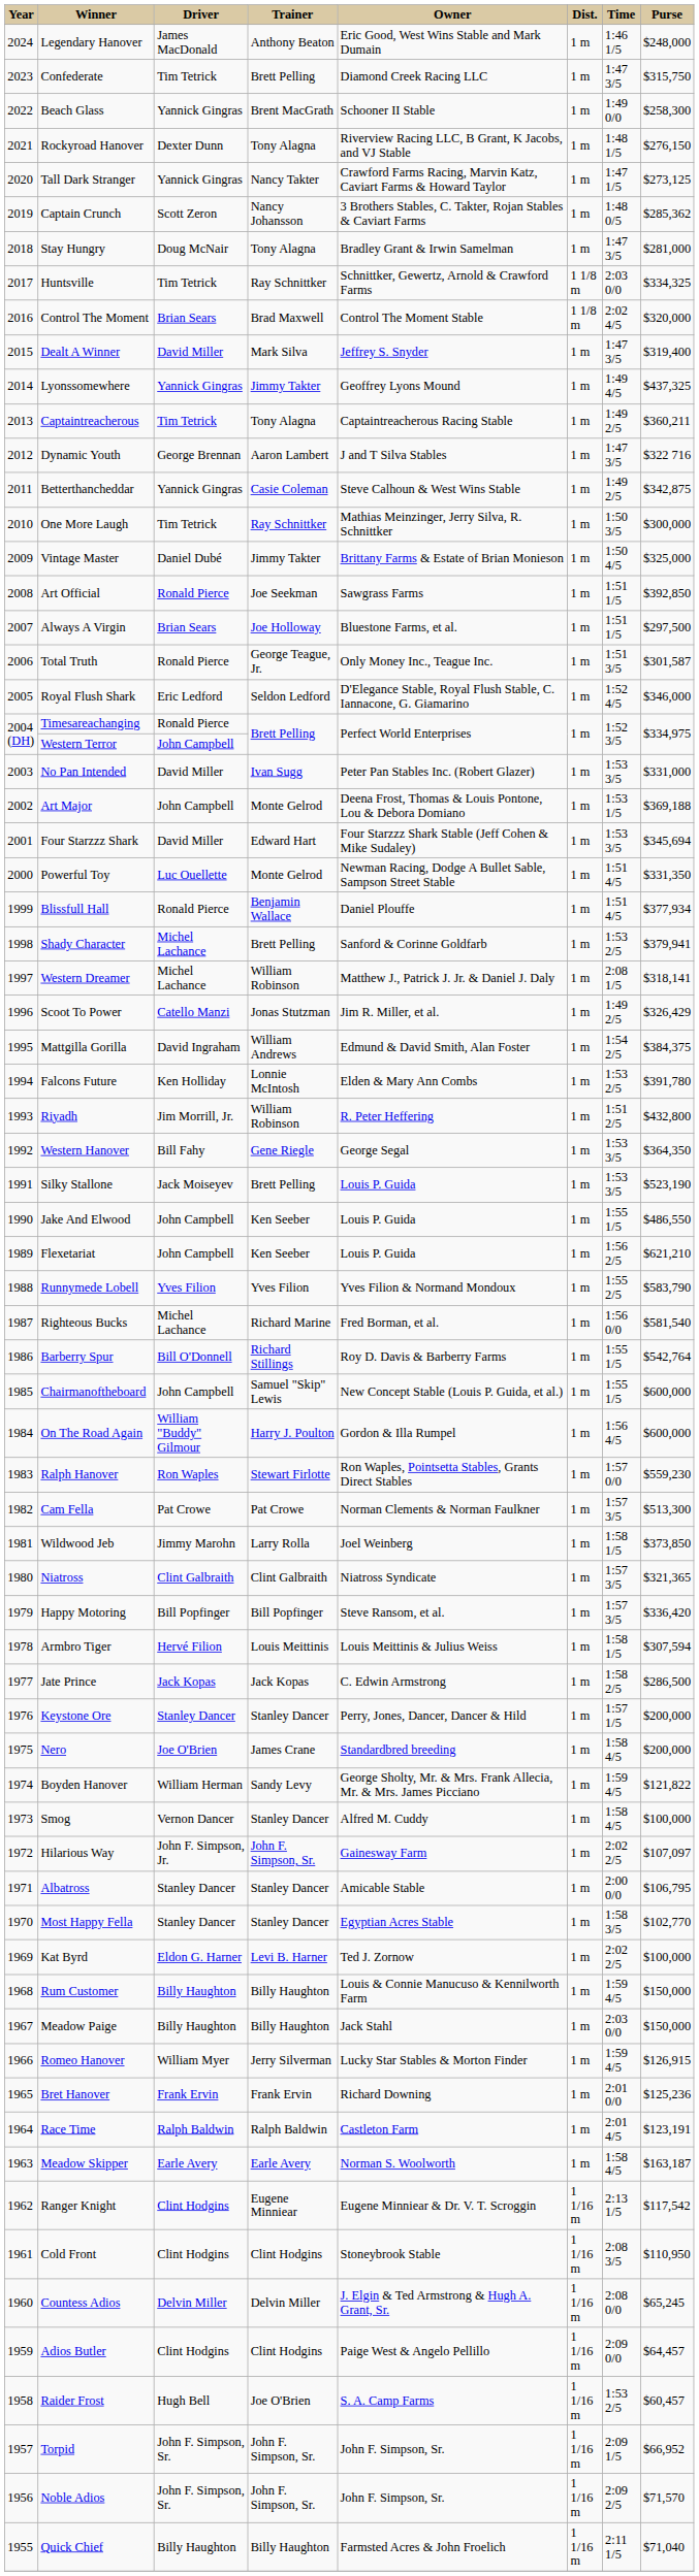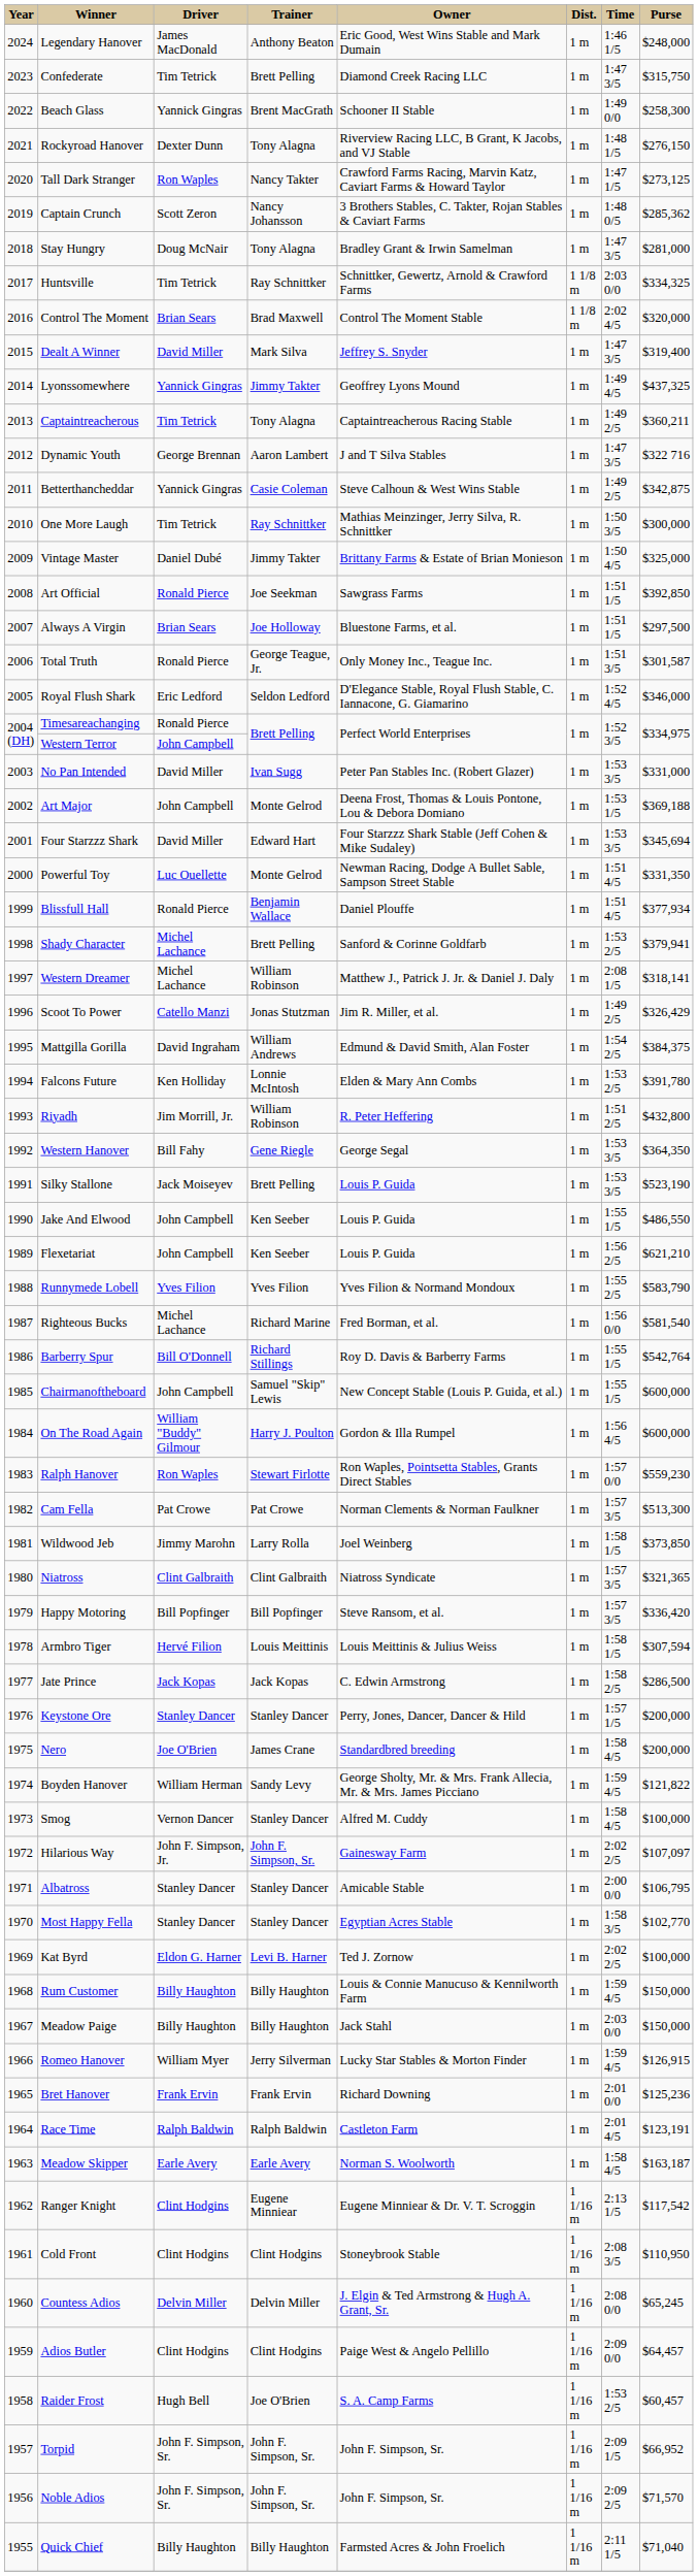 <table class="wikitable sortable">
 <tr>
 <th style="background-color:#DACAA5; width:35px">Year<br></th>
 <th style="background-color:#DACAA5; width:145px">Winner<br></th>
 <th style="background-color:#DACAA5; width:140px">Driver<br></th>
 <th style="background-color:#DACAA5; width:140px">Trainer<br></th>
 <th style="background-color:#DACAA5; width:420px">Owner<br></th>
 <th style="background-color:#DACAA5; width:40px">Dist.<br></th>
 <th style="background-color:#DACAA5; width:45px">Time<br></th>
 <th style="background-color:#DACAA5; width:45px">Purse<br></th>
 </tr>
 <tr>
 <td>2024</td>
 <td>Legendary Hanover</td>
 <td>James MacDonald</td>
 <td>Anthony Beaton</td>
 <td>Eric Good, West Wins Stable and Mark Dumain</td>
 <td>1 m</td>
 <td>1:46 1/5</td>
 <td>$248,000</td>
 </tr>
 <tr>
 <td>2023</td>
 <td>Confederate</td>
 <td>Tim Tetrick</td>
 <td>Brett Pelling</td>
 <td>Diamond Creek Racing LLC</td>
 <td>1 m</td>
 <td>1:47 3/5</td>
 <td>$315,750</td>
 </tr>
 <tr>
 <td>2022</td>
 <td>Beach Glass</td>
 <td>Yannick Gingras</td>
 <td>Brent MacGrath</td>
 <td>Schooner II Stable</td>
 <td>1 m</td>
 <td>1:49 0/0</td>
 <td>$258,300</td>
 </tr>
 <tr>
 <td>2021</td>
 <td>Rockyroad Hanover</td>
 <td>Dexter Dunn</td>
 <td>Tony Alagna</td>
 <td>Riverview Racing LLC, B Grant, K Jacobs, and VJ Stable</td>
 <td>1 m</td>
 <td>1:48 1/5</td>
 <td>$276,150</td>
 </tr>
 <tr>
 <td>2020</td>
 <td>Tall Dark Stranger</td>
-<td>Yannick Gingras</td>
+<td><a href='#'>Ron Waples</a></td>
 <td>Nancy Takter</td>
 <td>Crawford Farms Racing, Marvin Katz, Caviart Farms & Howard Taylor</td>
 <td>1 m</td>
 <td>1:47 1/5</td>
 <td>$273,125</td>
 </tr>
 <tr>
 <td>2019</td>
 <td>Captain Crunch</td>
 <td>Scott Zeron</td>
 <td>Nancy Johansson</td>
 <td>3 Brothers Stables, C. Takter, Rojan Stables & Caviart Farms</td>
 <td>1 m</td>
 <td>1:48 0/5</td>
 <td>$285,362</td>
 </tr>
 <tr>
 <td>2018</td>
 <td>Stay Hungry</td>
 <td>Doug McNair</td>
 <td>Tony Alagna</td>
 <td>Bradley Grant & Irwin Samelman</td>
 <td>1 m</td>
 <td>1:47 3/5</td>
 <td>$281,000</td>
 </tr>
 <tr>
 <td>2017</td>
 <td>Huntsville</td>
 <td>Tim Tetrick</td>
 <td>Ray Schnittker</td>
 <td>Schnittker, Gewertz, Arnold & Crawford Farms</td>
 <td>1 1/8 m</td>
 <td>2:03 0/0</td>
 <td>$334,325</td>
 </tr>
 <tr>
 <td>2016</td>
 <td>Control The Moment</td>
 <td><a href='#'>Brian Sears</a></td>
 <td>Brad Maxwell</td>
 <td>Control The Moment Stable</td>
 <td>1 1/8 m</td>
 <td>2:02 4/5</td>
 <td>$320,000</td>
 </tr>
 <tr>
 <td>2015</td>
 <td><a href='#'>Dealt A Winner</a></td>
 <td><a href='#'>David Miller</a></td>
 <td>Mark Silva</td>
 <td><a href='#'>Jeffrey S. Snyder</a></td>
 <td>1 m</td>
 <td>1:47 3/5</td>
 <td>$319,400</td>
 </tr>
 <tr>
 <td>2014</td>
 <td>Lyonssomewhere</td>
 <td><a href='#'>Yannick Gingras</a></td>
 <td><a href='#'>Jimmy Takter</a></td>
 <td>Geoffrey Lyons Mound</td>
 <td>1 m</td>
 <td>1:49 4/5</td>
 <td>$437,325</td>
 </tr>
 <tr>
 <td>2013</td>
 <td><a href='#'>Captaintreacherous</a></td>
 <td><a href='#'>Tim Tetrick</a></td>
 <td>Tony Alagna</td>
 <td>Captaintreacherous Racing Stable</td>
 <td>1 m</td>
 <td>1:49 2/5</td>
 <td>$360,211</td>
 </tr>
 <tr>
 <td>2012</td>
 <td>Dynamic Youth</td>
 <td>George Brennan</td>
 <td>Aaron Lambert</td>
 <td>J and T Silva Stables</td>
 <td>1 m</td>
 <td>1:47 3/5</td>
 <td>$322 716</td>
 </tr>
 <tr>
 <td>2011</td>
 <td>Betterthancheddar</td>
 <td>Yannick Gingras</td>
 <td><a href='#'>Casie Coleman</a></td>
 <td>Steve Calhoun & West Wins Stable</td>
 <td>1 m</td>
 <td>1:49 2/5</td>
 <td>$342,875</td>
 </tr>
 <tr>
 <td>2010</td>
 <td>One More Laugh</td>
 <td>Tim Tetrick</td>
 <td><a href='#'>Ray Schnittker</a></td>
 <td>Mathias Meinzinger, Jerry Silva, R. Schnittker</td>
 <td>1 m</td>
 <td>1:50 3/5</td>
 <td>$300,000</td>
 </tr>
 <tr>
 <td>2009</td>
 <td>Vintage Master</td>
 <td>Daniel Dubé</td>
 <td>Jimmy Takter</td>
 <td><a href='#'>Brittany Farms</a> & Estate of Brian Monieson</td>
 <td>1 m</td>
 <td>1:50 4/5</td>
 <td>$325,000</td>
 </tr>
 <tr>
 <td>2008</td>
 <td>Art Official</td>
 <td><a href='#'>Ronald Pierce</a></td>
 <td>Joe Seekman</td>
 <td>Sawgrass Farms</td>
 <td>1 m</td>
 <td>1:51 1/5</td>
 <td>$392,850</td>
 </tr>
 <tr>
 <td>2007</td>
 <td>Always A Virgin</td>
 <td><a href='#'>Brian Sears</a></td>
 <td><a href='#'>Joe Holloway</a></td>
 <td>Bluestone Farms, et al.</td>
 <td>1 m</td>
 <td>1:51 1/5</td>
 <td>$297,500</td>
 </tr>
 <tr>
 <td>2006</td>
 <td>Total Truth</td>
 <td>Ronald Pierce</td>
 <td>George Teague, Jr.</td>
 <td>Only Money Inc., Teague Inc.</td>
 <td>1 m</td>
 <td>1:51 3/5</td>
 <td>$301,587</td>
 </tr>
 <tr>
 <td>2005</td>
 <td>Royal Flush Shark</td>
 <td>Eric Ledford</td>
 <td>Seldon Ledford</td>
 <td>D'Elegance Stable, Royal Flush Stable, C. Iannacone, G. Giamarino</td>
 <td>1 m</td>
 <td>1:52 4/5</td>
 <td>$346,000</td>
 </tr>
 <tr>
 <td rowspan=2>2004	<br>(<a href='#'>DH</a>)</td>
 <td><a href='#'>Timesareachanging</a></td>
 <td>Ronald Pierce</td>
 <td rowspan=2><a href='#'>Brett Pelling</a></td>
 <td rowspan=2>Perfect World Enterprises</td>
 <td rowspan=2>1 m</td>
 <td rowspan=2>1:52 3/5</td>
 <td rowspan=2>$334,975</td>
 </tr>
 <tr>
 <td><a href='#'>Western Terror</a></td>
 <td><a href='#'>John Campbell</a></td>
 </tr>
 <tr>
 <td>2003</td>
 <td><a href='#'>No Pan Intended</a></td>
 <td>David Miller</td>
 <td><a href='#'>Ivan Sugg</a></td>
 <td>Peter Pan Stables Inc. (Robert Glazer)</td>
 <td>1 m</td>
 <td>1:53 3/5</td>
 <td>$331,000</td>
 </tr>
 <tr>
 <td>2002</td>
 <td><a href='#'>Art Major</a></td>
 <td>John Campbell</td>
 <td>Monte Gelrod</td>
 <td>Deena Frost, Thomas & Louis Pontone, Lou & Debora Domiano</td>
 <td>1 m</td>
 <td>1:53 1/5</td>
 <td>$369,188</td>
 </tr>
 <tr>
 <td>2001</td>
 <td>Four Starzzz Shark</td>
 <td>David Miller</td>
 <td>Edward Hart</td>
 <td>Four Starzzz Shark Stable (Jeff Cohen & Mike Sudaley)</td>
 <td>1 m</td>
 <td>1:53 3/5</td>
 <td>$345,694</td>
 </tr>
 <tr>
 <td>2000</td>
 <td>Powerful Toy</td>
 <td><a href='#'>Luc Ouellette</a></td>
 <td>Monte Gelrod</td>
 <td>Newman Racing, Dodge A Bullet Sable, Sampson Street Stable</td>
 <td>1 m</td>
 <td>1:51 4/5</td>
 <td>$331,350</td>
 </tr>
 <tr>
 <td>1999</td>
 <td><a href='#'>Blissfull Hall</a></td>
 <td>Ronald Pierce</td>
 <td><a href='#'>Benjamin Wallace</a></td>
 <td>Daniel Plouffe</td>
 <td>1 m</td>
 <td>1:51 4/5</td>
 <td>$377,934</td>
 </tr>
 <tr>
 <td>1998</td>
 <td><a href='#'>Shady Character</a></td>
 <td><a href='#'>Michel Lachance</a></td>
 <td>Brett Pelling</td>
 <td>Sanford & Corinne Goldfarb</td>
 <td>1 m</td>
 <td>1:53 2/5</td>
 <td>$379,941</td>
 </tr>
 <tr>
 <td>1997</td>
 <td><a href='#'>Western Dreamer</a></td>
 <td>Michel Lachance</td>
 <td>William Robinson</td>
 <td>Matthew J., Patrick J. Jr. & Daniel J. Daly</td>
 <td>1 m</td>
 <td>2:08 1/5</td>
 <td>$318,141</td>
 </tr>
 <tr>
 <td>1996</td>
 <td>Scoot To Power</td>
 <td><a href='#'>Catello Manzi</a></td>
 <td>Jonas Stutzman</td>
 <td>Jim R. Miller, et al.</td>
 <td>1 m</td>
 <td>1:49 2/5</td>
 <td>$326,429</td>
 </tr>
 <tr>
 <td>1995</td>
 <td>Mattgilla Gorilla</td>
 <td>David Ingraham</td>
 <td>William Andrews</td>
 <td>Edmund & David Smith, Alan Foster</td>
 <td>1 m</td>
 <td>1:54 2/5</td>
 <td>$384,375</td>
 </tr>
 <tr>
 <td>1994</td>
 <td>Falcons Future</td>
 <td>Ken Holliday</td>
 <td>Lonnie McIntosh</td>
 <td>Elden & Mary Ann Combs</td>
 <td>1 m</td>
 <td>1:53 2/5</td>
 <td>$391,780</td>
 </tr>
 <tr>
 <td>1993</td>
 <td><a href='#'>Riyadh</a></td>
 <td>Jim Morrill, Jr.</td>
 <td>William Robinson</td>
 <td><a href='#'>R. Peter Heffering</a></td>
 <td>1 m</td>
 <td>1:51 2/5</td>
 <td>$432,800</td>
 </tr>
 <tr>
 <td>1992</td>
 <td><a href='#'>Western Hanover</a></td>
 <td>Bill Fahy</td>
 <td><a href='#'>Gene Riegle</a></td>
 <td>George Segal</td>
 <td>1 m</td>
 <td>1:53 3/5</td>
 <td>$364,350</td>
 </tr>
 <tr>
 <td>1991</td>
 <td>Silky Stallone</td>
 <td>Jack Moiseyev</td>
 <td>Brett Pelling</td>
 <td><a href='#'>Louis P. Guida</a></td>
 <td>1 m</td>
 <td>1:53 3/5</td>
 <td>$523,190</td>
 </tr>
 <tr>
 <td>1990</td>
 <td>Jake And Elwood</td>
 <td>John Campbell</td>
 <td>Ken Seeber</td>
 <td>Louis P. Guida</td>
 <td>1 m</td>
 <td>1:55 1/5</td>
 <td>$486,550</td>
 </tr>
 <tr>
 <td>1989</td>
 <td>Flexetariat</td>
 <td>John Campbell</td>
 <td>Ken Seeber</td>
 <td>Louis P. Guida</td>
 <td>1 m</td>
 <td>1:56 2/5</td>
 <td>$621,210</td>
 </tr>
 <tr>
 <td>1988</td>
 <td><a href='#'>Runnymede Lobell</a></td>
 <td><a href='#'>Yves Filion</a></td>
 <td>Yves Filion</td>
 <td>Yves Filion & Normand Mondoux</td>
 <td>1 m</td>
 <td>1:55 2/5</td>
 <td>$583,790</td>
 </tr>
 <tr>
 <td>1987</td>
 <td>Righteous Bucks</td>
 <td>Michel Lachance</td>
 <td>Richard Marine</td>
 <td>Fred Borman, et al.</td>
 <td>1 m</td>
 <td>1:56 0/0</td>
 <td>$581,540</td>
 </tr>
 <tr>
 <td>1986</td>
 <td><a href='#'>Barberry Spur</a></td>
 <td><a href='#'>Bill O'Donnell</a></td>
 <td><a href='#'>Richard Stillings</a></td>
 <td>Roy D. Davis & Barberry Farms</td>
 <td>1 m</td>
 <td>1:55 1/5</td>
 <td>$542,764</td>
 </tr>
 <tr>
 <td>1985</td>
 <td><a href='#'>Chairmanoftheboard</a></td>
 <td>John Campbell</td>
 <td>Samuel "Skip" Lewis</td>
 <td>New Concept Stable (Louis P. Guida, et al.)</td>
 <td>1 m</td>
 <td>1:55 1/5</td>
 <td>$600,000</td>
 </tr>
 <tr>
 <td>1984</td>
 <td><a href='#'>On The Road Again</a></td>
 <td><a href='#'>William "Buddy" Gilmour</a></td>
 <td><a href='#'>Harry J. Poulton</a></td>
 <td>Gordon & Illa Rumpel</td>
 <td>1 m</td>
 <td>1:56 4/5</td>
 <td>$600,000</td>
 </tr>
 <tr>
 <td>1983</td>
 <td><a href='#'>Ralph Hanover</a></td>
 <td><a href='#'>Ron Waples</a></td>
 <td><a href='#'>Stewart Firlotte</a></td>
 <td>Ron Waples, <a href='#'>Pointsetta Stables</a>, Grants Direct Stables</td>
 <td>1 m</td>
 <td>1:57 0/0</td>
 <td>$559,230</td>
 </tr>
 <tr>
 <td>1982</td>
 <td><a href='#'>Cam Fella</a></td>
 <td>Pat Crowe</td>
 <td>Pat Crowe</td>
 <td>Norman Clements & Norman Faulkner</td>
 <td>1 m</td>
 <td>1:57 3/5</td>
 <td>$513,300</td>
 </tr>
 <tr>
 <td>1981</td>
 <td>Wildwood Jeb</td>
 <td>Jimmy Marohn</td>
 <td>Larry Rolla</td>
 <td>Joel Weinberg</td>
 <td>1 m</td>
 <td>1:58 1/5</td>
 <td>$373,850</td>
 </tr>
 <tr>
 <td>1980</td>
 <td><a href='#'>Niatross</a></td>
 <td><a href='#'>Clint Galbraith</a></td>
 <td>Clint Galbraith</td>
 <td>Niatross Syndicate</td>
 <td>1 m</td>
 <td>1:57 3/5</td>
 <td>$321,365</td>
 </tr>
 <tr>
 <td>1979</td>
 <td>Happy Motoring</td>
 <td>Bill Popfinger</td>
 <td>Bill Popfinger</td>
 <td>Steve Ransom, et al.</td>
 <td>1 m</td>
 <td>1:57 3/5</td>
 <td>$336,420</td>
 </tr>
 <tr>
 <td>1978</td>
 <td>Armbro Tiger</td>
 <td><a href='#'>Hervé Filion</a></td>
 <td>Louis Meittinis</td>
 <td>Louis Meittinis & Julius Weiss</td>
 <td>1 m</td>
 <td>1:58 1/5</td>
 <td>$307,594</td>
 </tr>
 <tr>
 <td>1977</td>
 <td>Jate Prince</td>
 <td><a href='#'>Jack Kopas</a></td>
 <td>Jack Kopas</td>
 <td>C. Edwin Armstrong</td>
 <td>1 m</td>
 <td>1:58 2/5</td>
 <td>$286,500</td>
 </tr>
 <tr>
 <td>1976</td>
 <td><a href='#'>Keystone Ore</a></td>
 <td><a href='#'>Stanley Dancer</a></td>
 <td>Stanley Dancer</td>
 <td>Perry, Jones, Dancer, Dancer & Hild</td>
 <td>1 m</td>
 <td>1:57 1/5</td>
 <td>$200,000</td>
 </tr>
 <tr>
 <td>1975</td>
 <td><a href='#'>Nero</a></td>
 <td><a href='#'>Joe O'Brien</a></td>
 <td>James Crane</td>
 <td><a href='#'>Standardbred breeding</a></td>
 <td>1 m</td>
 <td>1:58 4/5</td>
 <td>$200,000</td>
 </tr>
 <tr>
 <td>1974</td>
 <td>Boyden Hanover</td>
 <td>William Herman</td>
 <td>Sandy Levy</td>
 <td>George Sholty, Mr. & Mrs. Frank Allecia, Mr. & Mrs. James Picciano</td>
 <td>1 m</td>
 <td>1:59 4/5</td>
 <td>$121,822</td>
 </tr>
 <tr>
 <td>1973</td>
 <td>Smog</td>
 <td>Vernon Dancer</td>
 <td>Stanley Dancer</td>
 <td>Alfred M. Cuddy</td>
 <td>1 m</td>
 <td>1:58 4/5</td>
 <td>$100,000</td>
 </tr>
 <tr>
 <td>1972</td>
 <td>Hilarious Way</td>
 <td>John F. Simpson, Jr.</td>
 <td><a href='#'>John F. Simpson, Sr.</a></td>
 <td><a href='#'>Gainesway Farm</a></td>
 <td>1 m</td>
 <td>2:02 2/5</td>
 <td>$107,097</td>
 </tr>
 <tr>
 <td>1971</td>
 <td><a href='#'>Albatross</a></td>
 <td>Stanley Dancer</td>
 <td>Stanley Dancer</td>
 <td>Amicable Stable</td>
 <td>1 m</td>
 <td>2:00 0/0</td>
 <td>$106,795</td>
 </tr>
 <tr>
 <td>1970</td>
 <td><a href='#'>Most Happy Fella</a></td>
 <td>Stanley Dancer</td>
 <td>Stanley Dancer</td>
 <td><a href='#'>Egyptian Acres Stable</a></td>
 <td>1 m</td>
 <td>1:58 3/5</td>
 <td>$102,770</td>
 </tr>
 <tr>
 <td>1969</td>
 <td>Kat Byrd</td>
 <td><a href='#'>Eldon G. Harner</a></td>
 <td><a href='#'>Levi B. Harner</a></td>
 <td>Ted J. Zornow</td>
 <td>1 m</td>
 <td>2:02 2/5</td>
 <td>$100,000</td>
 </tr>
 <tr>
 <td>1968</td>
 <td><a href='#'>Rum Customer</a></td>
 <td><a href='#'>Billy Haughton</a></td>
 <td>Billy Haughton</td>
 <td>Louis & Connie Manucuso & Kennilworth Farm</td>
 <td>1 m</td>
 <td>1:59 4/5</td>
 <td>$150,000</td>
 </tr>
 <tr>
 <td>1967</td>
 <td>Meadow Paige</td>
 <td>Billy Haughton</td>
 <td>Billy Haughton</td>
 <td>Jack Stahl</td>
 <td>1 m</td>
 <td>2:03 0/0</td>
 <td>$150,000</td>
 </tr>
 <tr>
 <td>1966</td>
 <td><a href='#'>Romeo Hanover</a></td>
 <td>William Myer</td>
 <td>Jerry Silverman</td>
 <td>Lucky Star Stables & Morton Finder</td>
 <td>1 m</td>
 <td>1:59 4/5</td>
 <td>$126,915</td>
 </tr>
 <tr>
 <td>1965</td>
 <td><a href='#'>Bret Hanover</a></td>
 <td><a href='#'>Frank Ervin</a></td>
 <td>Frank Ervin</td>
 <td>Richard Downing</td>
 <td>1 m</td>
 <td>2:01 0/0</td>
 <td>$125,236</td>
 </tr>
 <tr>
 <td>1964</td>
 <td><a href='#'>Race Time</a></td>
 <td><a href='#'>Ralph Baldwin</a></td>
 <td>Ralph Baldwin</td>
 <td><a href='#'>Castleton Farm</a></td>
 <td>1 m</td>
 <td>2:01 4/5</td>
 <td>$123,191</td>
 </tr>
 <tr>
 <td>1963</td>
 <td><a href='#'>Meadow Skipper</a></td>
 <td><a href='#'>Earle Avery</a></td>
 <td><a href='#'>Earle Avery</a></td>
 <td><a href='#'>Norman S. Woolworth</a></td>
 <td>1 m</td>
 <td>1:58 4/5</td>
 <td>$163,187</td>
 </tr>
 <tr>
 <td>1962</td>
 <td>Ranger Knight</td>
 <td><a href='#'>Clint Hodgins</a></td>
 <td>Eugene Minniear</td>
 <td>Eugene Minniear & Dr. V. T. Scroggin</td>
 <td>1 1/16 m</td>
 <td>2:13 1/5</td>
 <td>$117,542</td>
 </tr>
 <tr>
 <td>1961</td>
 <td>Cold Front</td>
 <td>Clint Hodgins</td>
 <td>Clint Hodgins</td>
 <td>Stoneybrook Stable</td>
 <td>1 1/16 m</td>
 <td>2:08 3/5</td>
 <td>$110,950</td>
 </tr>
 <tr>
 <td>1960</td>
 <td><a href='#'>Countess Adios</a></td>
 <td><a href='#'>Delvin Miller</a></td>
 <td>Delvin Miller</td>
 <td><a href='#'>J. Elgin</a> & Ted Armstrong  & <a href='#'>Hugh A. Grant, Sr.</a></td>
 <td>1 1/16 m</td>
 <td>2:08 0/0</td>
 <td>$65,245</td>
 </tr>
 <tr>
 <td>1959</td>
 <td><a href='#'>Adios Butler</a></td>
 <td>Clint Hodgins</td>
 <td>Clint Hodgins</td>
 <td>Paige West & Angelo Pellillo</td>
 <td>1 1/16 m</td>
 <td>2:09 0/0</td>
 <td>$64,457</td>
 </tr>
 <tr>
 <td>1958</td>
 <td><a href='#'>Raider Frost</a></td>
 <td>Hugh Bell</td>
 <td>Joe O'Brien</td>
 <td><a href='#'>S. A. Camp Farms</a></td>
 <td>1 1/16 m</td>
 <td>1:53 2/5</td>
 <td>$60,457</td>
 </tr>
 <tr>
 <td>1957</td>
 <td><a href='#'>Torpid</a></td>
 <td>John F. Simpson, Sr.</td>
 <td>John F. Simpson, Sr.</td>
 <td>John F. Simpson, Sr.</td>
 <td>1 1/16 m</td>
 <td>2:09 1/5</td>
 <td>$66,952</td>
 </tr>
 <tr>
 <td>1956</td>
 <td><a href='#'>Noble Adios</a></td>
 <td>John F. Simpson, Sr.</td>
 <td>John F. Simpson, Sr.</td>
 <td>John F. Simpson, Sr.</td>
 <td>1 1/16 m</td>
 <td>2:09 2/5</td>
 <td>$71,570</td>
 </tr>
 <tr>
 <td>1955</td>
 <td><a href='#'>Quick Chief</a></td>
 <td>Billy Haughton</td>
 <td>Billy Haughton</td>
 <td>Farmsted Acres & John Froelich</td>
 <td>1 1/16 m</td>
 <td>2:11 1/5</td>
 <td>$71,040</td>
 </tr>
 <tr>
 </tr>
 </table>
